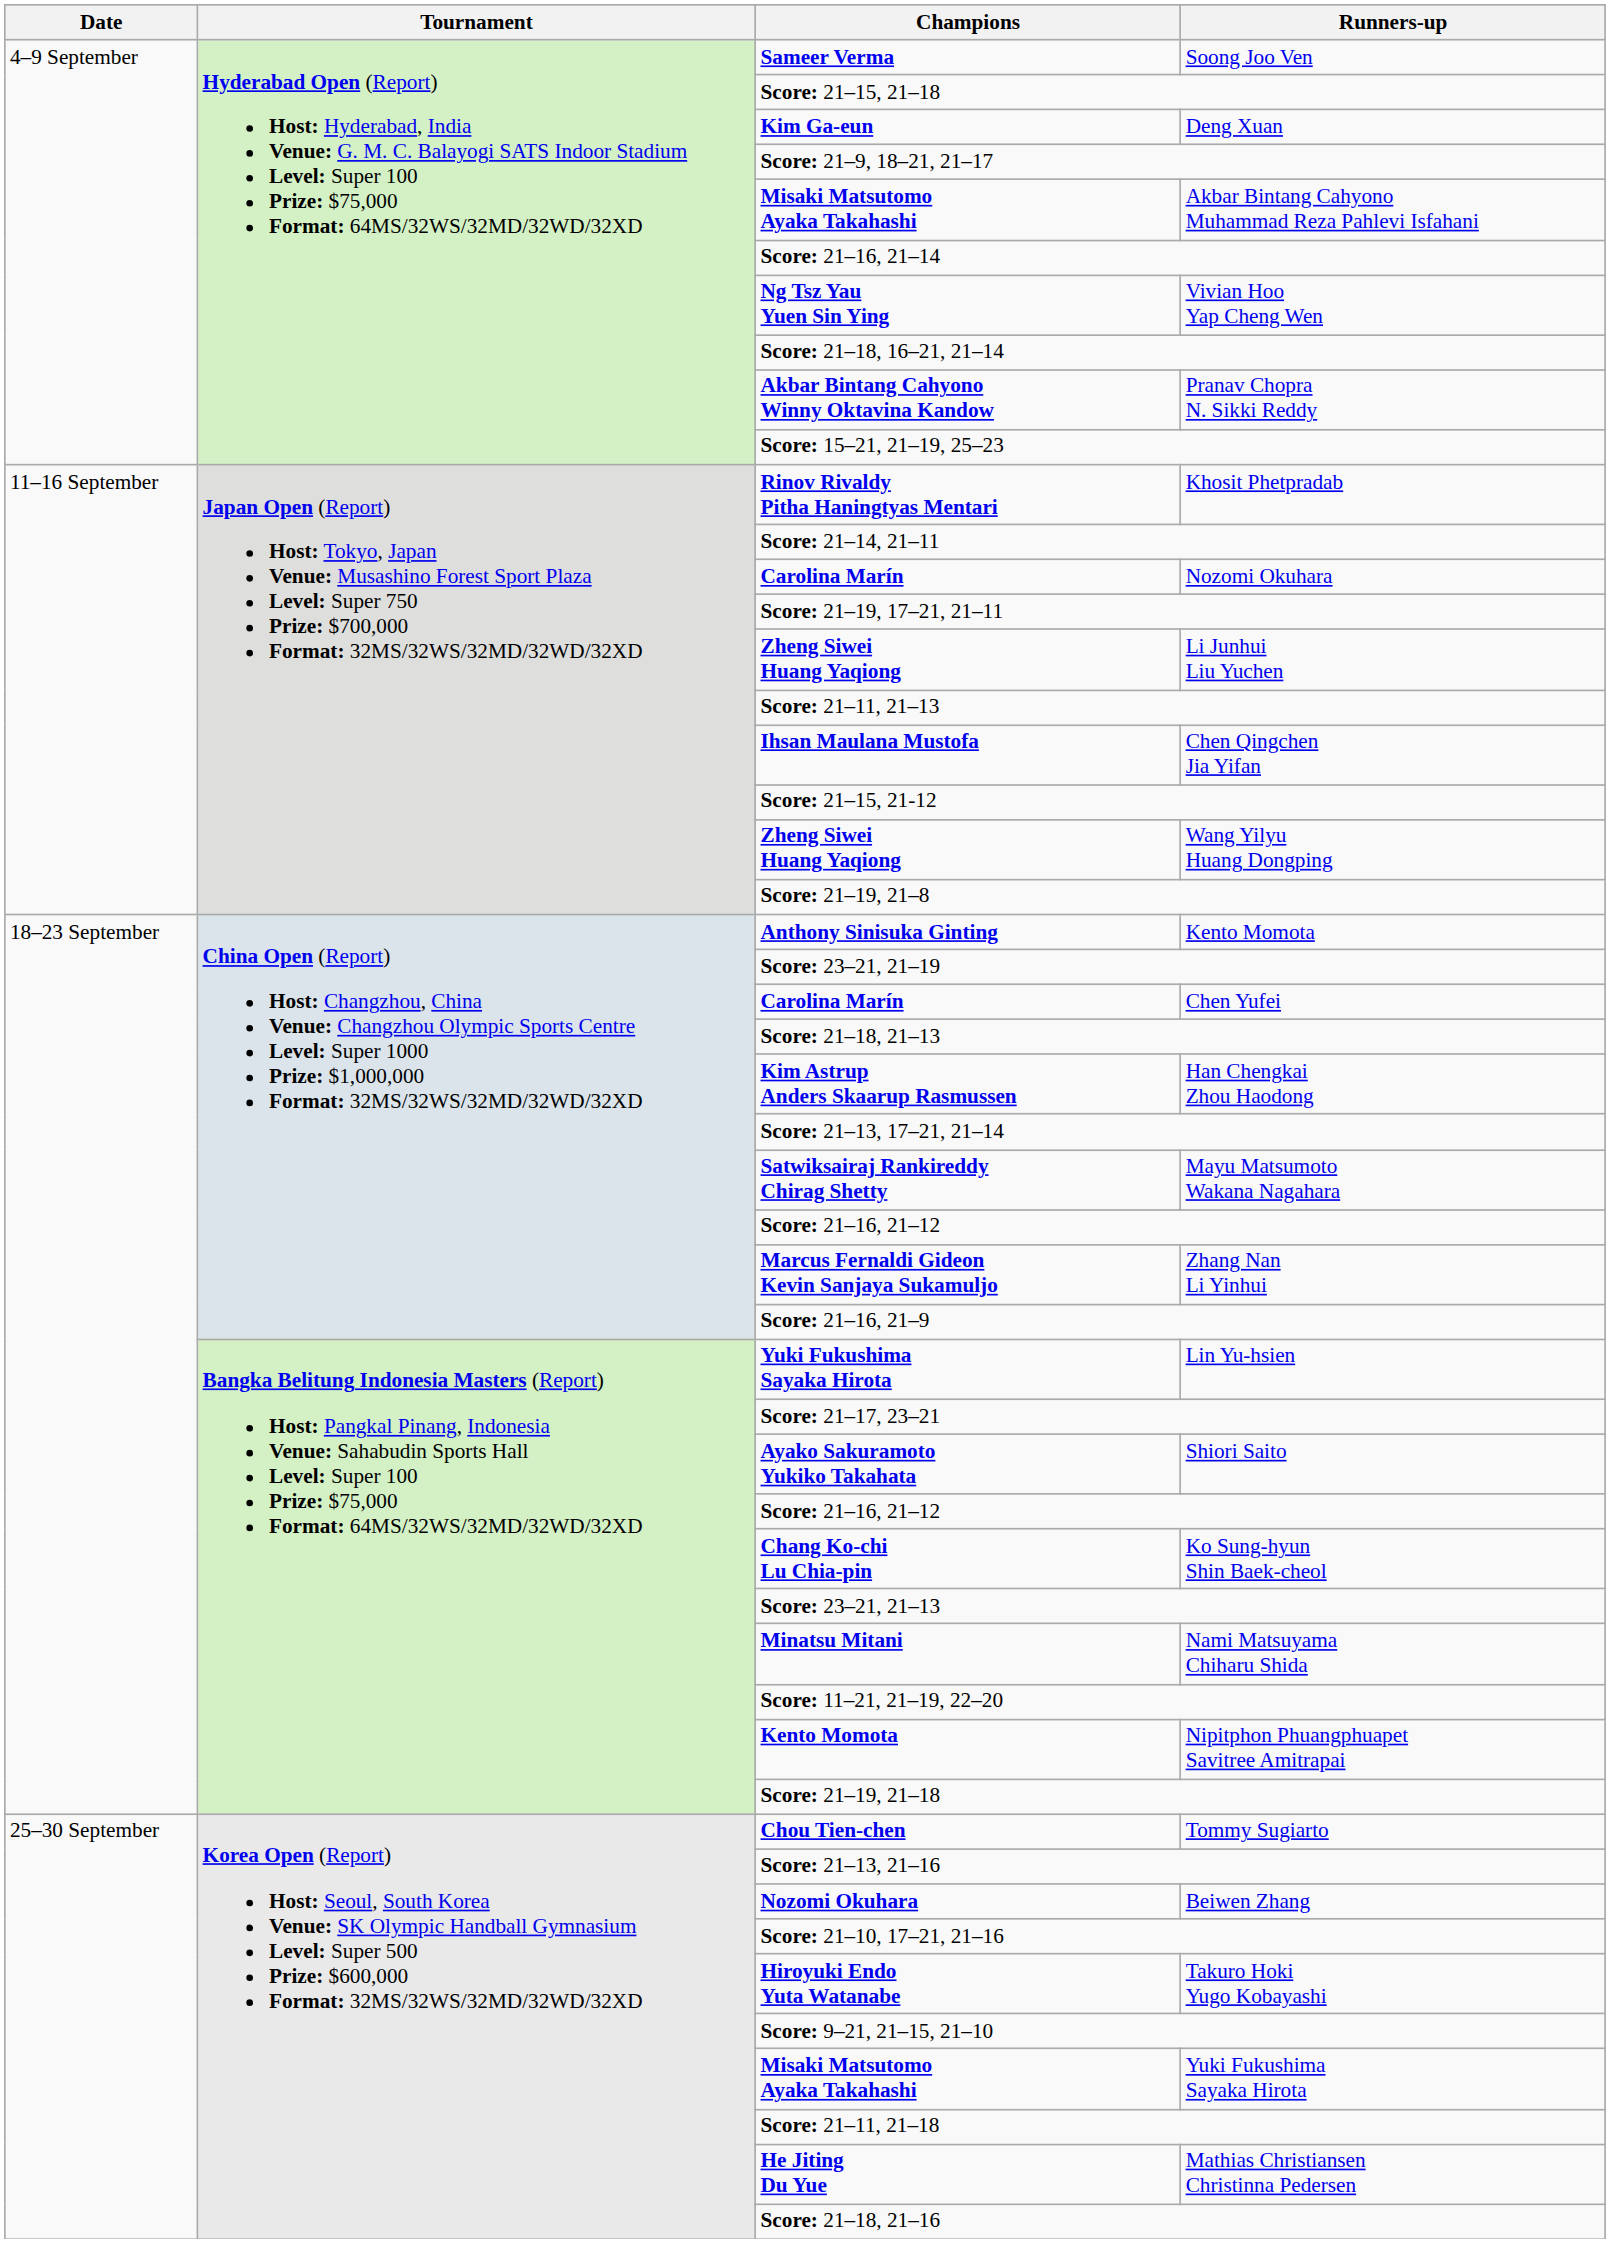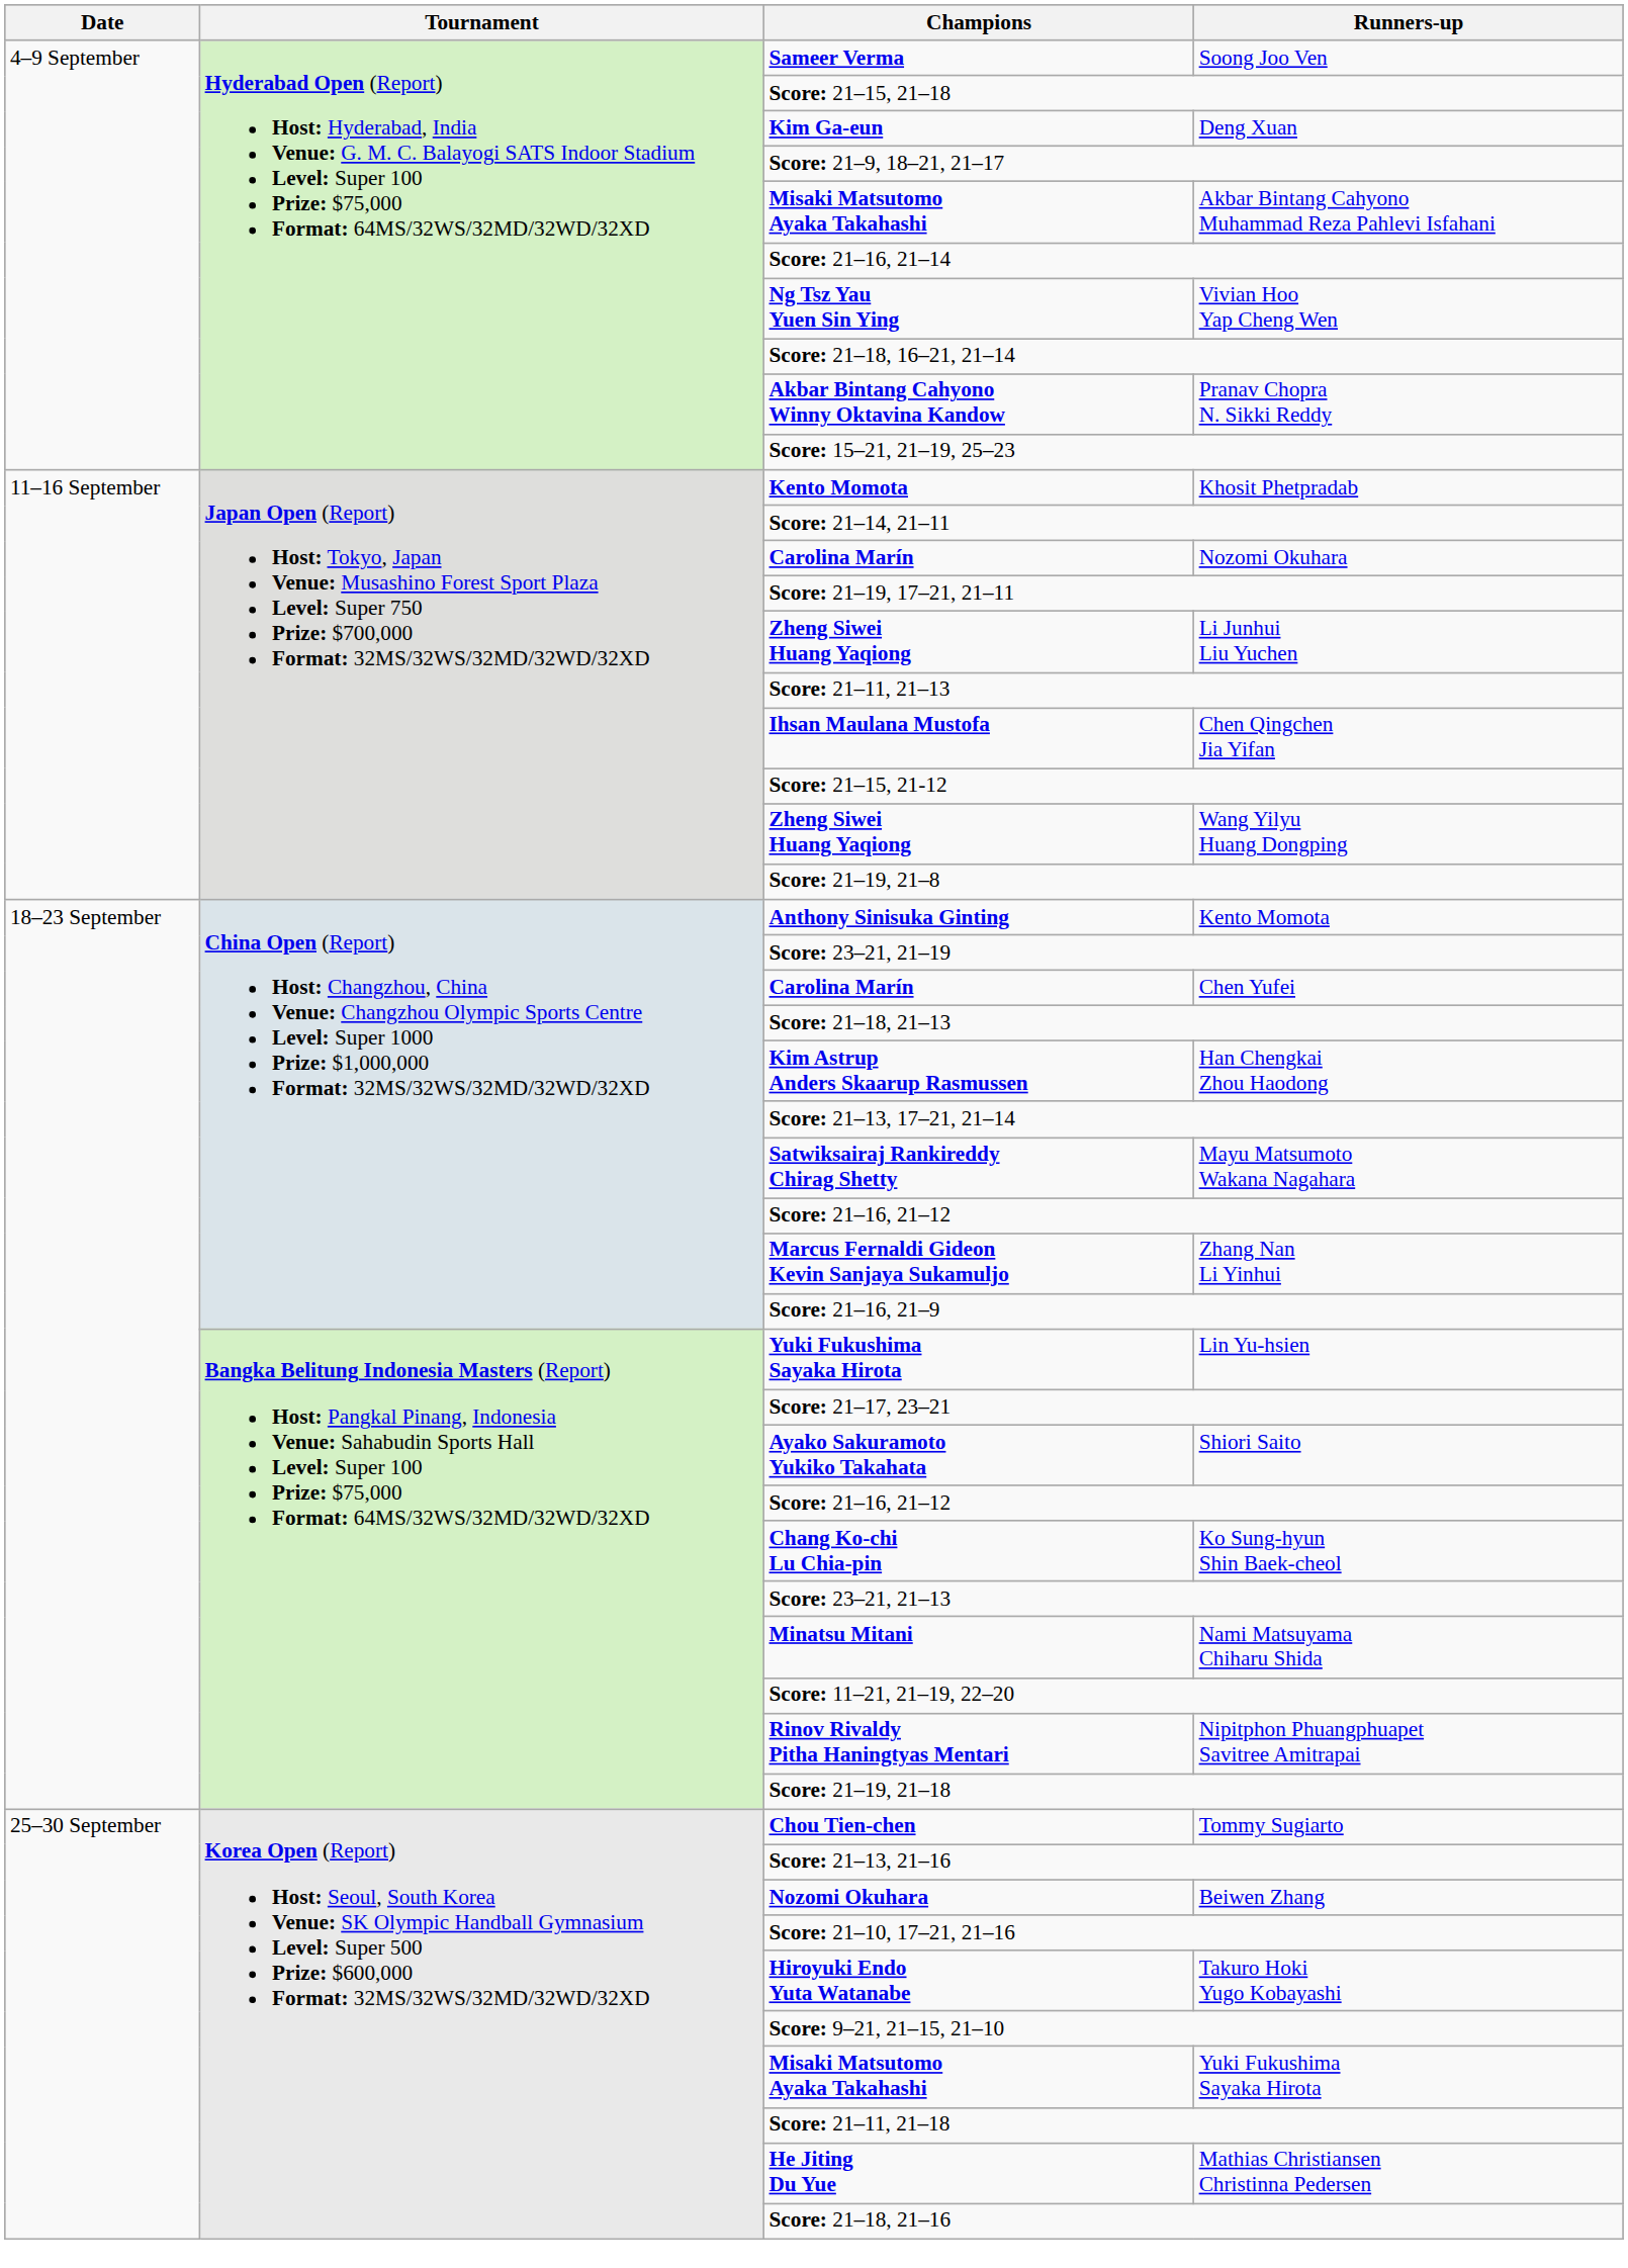 <table class=wikitable style=font-size:80%>
 <tr>
 <th width=110>Date</th>
 <th width=330>Tournament</th>
 <th width=250>Champions</th>
 <th width=250>Runners-up</th>
 </tr>
 <tr valign=top>
 <td rowspan=10>4–9 September</td>
 <td style="background:#D4F1C5;" rowspan="10"><br><strong><a href='#'>Hyderabad Open</a></strong> (<a href='#'>Report</a>)<ul><li><strong>Host:</strong> <a href='#'>Hyderabad</a>, <a href='#'>India</a></li><li><strong>Venue:</strong> <a href='#'>G. M. C. Balayogi SATS Indoor Stadium</a></li><li><strong>Level:</strong> Super 100</li><li><strong>Prize:</strong> $75,000</li><li><strong>Format:</strong> 64MS/32WS/32MD/32WD/32XD</li></ul></td>
 <td><strong> <a href='#'>Sameer Verma</a></strong></td>
 <td> <a href='#'>Soong Joo Ven</a></td>
 </tr>
 <tr>
 <td colspan=2><strong>Score:</strong> 21–15, 21–18</td>
 </tr>
 <tr valign=top>
 <td><strong> <a href='#'>Kim Ga-eun</a></strong></td>
 <td> <a href='#'>Deng Xuan</a></td>
 </tr>
 <tr>
 <td colspan=2><strong>Score:</strong> 21–9, 18–21, 21–17</td>
 </tr>
 <tr valign=top>
 <td><strong> <a href='#'>Misaki Matsutomo</a><br> <a href='#'>Ayaka Takahashi</a></strong></td>
 <td> <a href='#'>Akbar Bintang Cahyono</a><br> <a href='#'>Muhammad Reza Pahlevi Isfahani</a></td>
 </tr>
 <tr>
 <td colspan=2><strong>Score:</strong> 21–16, 21–14</td>
 </tr>
 <tr valign=top>
 <td><strong> <a href='#'>Ng Tsz Yau</a><br> <a href='#'>Yuen Sin Ying</a></strong></td>
 <td> <a href='#'>Vivian Hoo</a><br> <a href='#'>Yap Cheng Wen</a></td>
 </tr>
 <tr>
 <td colspan=2><strong>Score:</strong> 21–18, 16–21, 21–14</td>
 </tr>
 <tr valign=top>
 <td><strong> <a href='#'>Akbar Bintang Cahyono</a><br> <a href='#'>Winny Oktavina Kandow</a></strong></td>
 <td> <a href='#'>Pranav Chopra</a><br> <a href='#'>N. Sikki Reddy</a></td>
 </tr>
 <tr>
 <td colspan=2><strong>Score:</strong> 15–21, 21–19, 25–23</td>
 </tr>
 <tr valign=top>
 <td rowspan=10>11–16 September</td>
 <td style="background:#DEDEDC;" rowspan="10"><br><strong><a href='#'>Japan Open</a></strong> (<a href='#'>Report</a>)<ul><li><strong>Host:</strong> <a href='#'>Tokyo</a>, <a href='#'>Japan</a></li><li><strong>Venue:</strong> <a href='#'>Musashino Forest Sport Plaza</a></li><li><strong>Level:</strong> Super 750</li><li><strong>Prize:</strong> $700,000</li><li><strong>Format:</strong> 32MS/32WS/32MD/32WD/32XD</li></ul></td>
-<td><strong> <a href='#'>Rinov Rivaldy</a><br> <a href='#'>Pitha Haningtyas Mentari</a></strong></td>
+<td><strong> <a href='#'>Kento Momota</a></strong></td>
 <td> <a href='#'>Khosit Phetpradab</a></td>
 </tr>
 <tr>
 <td colspan=2><strong>Score:</strong> 21–14, 21–11</td>
 </tr>
 <tr valign=top>
 <td><strong> <a href='#'>Carolina Marín</a></strong></td>
 <td> <a href='#'>Nozomi Okuhara</a></td>
 </tr>
 <tr>
 <td colspan=2><strong>Score:</strong> 21–19, 17–21, 21–11</td>
 </tr>
 <tr valign=top>
 <td><strong> <a href='#'>Zheng Siwei</a><br> <a href='#'>Huang Yaqiong</a></strong></td>
 <td> <a href='#'>Li Junhui</a><br> <a href='#'>Liu Yuchen</a></td>
 </tr>
 <tr>
 <td colspan=2><strong>Score:</strong> 21–11, 21–13</td>
 </tr>
 <tr valign=top>
 <td><strong> <a href='#'>Ihsan Maulana Mustofa</a></strong></td>
 <td> <a href='#'>Chen Qingchen</a><br> <a href='#'>Jia Yifan</a></td>
 </tr>
 <tr>
 <td colspan=2><strong>Score:</strong> 21–15, 21-12</td>
 </tr>
 <tr valign=top>
 <td><strong> <a href='#'>Zheng Siwei</a><br> <a href='#'>Huang Yaqiong</a></strong></td>
 <td> <a href='#'>Wang Yilyu</a><br> <a href='#'>Huang Dongping</a></td>
 </tr>
 <tr>
 <td colspan=2><strong>Score:</strong> 21–19, 21–8</td>
 </tr>
 <tr valign=top>
 <td rowspan=20>18–23 September</td>
 <td style="background:#DAE4EA;" rowspan="10"><br><strong><a href='#'>China Open</a></strong> (<a href='#'>Report</a>)<ul><li><strong>Host:</strong> <a href='#'>Changzhou</a>, <a href='#'>China</a></li><li><strong>Venue:</strong> <a href='#'>Changzhou Olympic Sports Centre</a></li><li><strong>Level:</strong> Super 1000</li><li><strong>Prize:</strong> $1,000,000</li><li><strong>Format:</strong> 32MS/32WS/32MD/32WD/32XD</li></ul></td>
 <td><strong> <a href='#'>Anthony Sinisuka Ginting</a></strong></td>
 <td> <a href='#'>Kento Momota</a></td>
 </tr>
 <tr>
 <td colspan=2><strong>Score:</strong> 23–21, 21–19</td>
 </tr>
 <tr valign=top>
 <td><strong> <a href='#'>Carolina Marín</a></strong></td>
 <td> <a href='#'>Chen Yufei</a></td>
 </tr>
 <tr>
 <td colspan=2><strong>Score:</strong>  21–18, 21–13</td>
 </tr>
 <tr valign=top>
 <td><strong> <a href='#'>Kim Astrup</a><br> <a href='#'>Anders Skaarup Rasmussen</a></strong></td>
 <td> <a href='#'>Han Chengkai</a><br> <a href='#'>Zhou Haodong</a></td>
 </tr>
 <tr>
 <td colspan=2><strong>Score:</strong> 21–13, 17–21, 21–14</td>
 </tr>
 <tr valign=top>
 <td><strong> <a href='#'>Satwiksairaj Rankireddy</a><br> <a href='#'>Chirag Shetty</a></strong></td>
 <td> <a href='#'>Mayu Matsumoto</a><br> <a href='#'>Wakana Nagahara</a></td>
 </tr>
 <tr>
 <td colspan=2><strong>Score:</strong> 21–16, 21–12</td>
 </tr>
 <tr valign=top>
 <td><strong> <a href='#'>Marcus Fernaldi Gideon</a><br> <a href='#'>Kevin Sanjaya Sukamuljo</a></strong></td>
 <td> <a href='#'>Zhang Nan</a><br> <a href='#'>Li Yinhui</a></td>
 </tr>
 <tr>
 <td colspan=2><strong>Score:</strong> 21–16, 21–9</td>
 </tr>
 <tr valign=top>
 <td style="background:#D4F1C5;" rowspan="10"><br><strong><a href='#'>Bangka Belitung Indonesia Masters</a></strong> (<a href='#'>Report</a>)<ul><li><strong>Host:</strong> <a href='#'>Pangkal Pinang</a>, <a href='#'>Indonesia</a></li><li><strong>Venue:</strong> Sahabudin Sports Hall</li><li><strong>Level:</strong> Super 100</li><li><strong>Prize:</strong> $75,000</li><li><strong>Format:</strong> 64MS/32WS/32MD/32WD/32XD</li></ul></td>
 <td><strong> <a href='#'>Yuki Fukushima</a><br> <a href='#'>Sayaka Hirota</a></strong></td>
 <td> <a href='#'>Lin Yu-hsien</a></td>
 </tr>
 <tr>
 <td colspan=2><strong>Score:</strong> 21–17, 23–21</td>
 </tr>
 <tr valign=top>
 <td><strong> <a href='#'>Ayako Sakuramoto</a><br> <a href='#'>Yukiko Takahata</a></strong></td>
 <td> <a href='#'>Shiori Saito</a></td>
 </tr>
 <tr>
 <td colspan=2><strong>Score:</strong> 21–16, 21–12</td>
 </tr>
 <tr valign=top>
 <td><strong> <a href='#'>Chang Ko-chi</a><br> <a href='#'>Lu Chia-pin</a></strong></td>
 <td> <a href='#'>Ko Sung-hyun</a><br> <a href='#'>Shin Baek-cheol</a></td>
 </tr>
 <tr>
 <td colspan=2><strong>Score:</strong> 23–21, 21–13</td>
 </tr>
 <tr valign=top>
 <td><strong> <a href='#'>Minatsu Mitani</a></strong></td>
 <td> <a href='#'>Nami Matsuyama</a><br> <a href='#'>Chiharu Shida</a></td>
 </tr>
 <tr>
 <td colspan=2><strong>Score:</strong> 11–21, 21–19, 22–20</td>
 </tr>
 <tr valign=top>
-<td><strong> <a href='#'>Kento Momota</a></strong></td>
+<td><strong> <a href='#'>Rinov Rivaldy</a><br> <a href='#'>Pitha Haningtyas Mentari</a></strong></td>
 <td> <a href='#'>Nipitphon Phuangphuapet</a><br> <a href='#'>Savitree Amitrapai</a></td>
 </tr>
 <tr>
 <td colspan=2><strong>Score:</strong> 21–19, 21–18</td>
 </tr>
 <tr valign=top>
 <td rowspan=10>25–30 September</td>
 <td style="background:#E9E9E9;" rowspan="10"><br><strong><a href='#'>Korea Open</a></strong> (<a href='#'>Report</a>)<ul><li><strong>Host:</strong> <a href='#'>Seoul</a>, <a href='#'>South Korea</a></li><li><strong>Venue:</strong> <a href='#'>SK Olympic Handball Gymnasium</a></li><li><strong>Level:</strong> Super 500</li><li><strong>Prize:</strong> $600,000</li><li><strong>Format:</strong> 32MS/32WS/32MD/32WD/32XD</li></ul></td>
 <td><strong> <a href='#'>Chou Tien-chen</a></strong></td>
 <td> <a href='#'>Tommy Sugiarto</a></td>
 </tr>
 <tr>
 <td colspan=2><strong>Score:</strong> 21–13, 21–16</td>
 </tr>
 <tr valign=top>
 <td><strong> <a href='#'>Nozomi Okuhara</a></strong></td>
 <td> <a href='#'>Beiwen Zhang</a></td>
 </tr>
 <tr>
 <td colspan=2><strong>Score:</strong> 21–10, 17–21, 21–16</td>
 </tr>
 <tr valign=top>
 <td><strong> <a href='#'>Hiroyuki Endo</a><br> <a href='#'>Yuta Watanabe</a></strong></td>
 <td> <a href='#'>Takuro Hoki</a><br> <a href='#'>Yugo Kobayashi</a></td>
 </tr>
 <tr>
 <td colspan=2><strong>Score:</strong> 9–21, 21–15, 21–10</td>
 </tr>
 <tr valign=top>
 <td><strong> <a href='#'>Misaki Matsutomo</a><br> <a href='#'>Ayaka Takahashi</a></strong></td>
 <td> <a href='#'>Yuki Fukushima</a><br> <a href='#'>Sayaka Hirota</a></td>
 </tr>
 <tr>
 <td colspan=2><strong>Score:</strong> 21–11, 21–18</td>
 </tr>
 <tr valign=top>
 <td><strong> <a href='#'>He Jiting</a><br> <a href='#'>Du Yue</a></strong></td>
 <td> <a href='#'>Mathias Christiansen</a><br> <a href='#'>Christinna Pedersen</a></td>
 </tr>
 <tr>
 <td colspan=2><strong>Score:</strong> 21–18, 21–16</td>
 </tr>
 </table>
